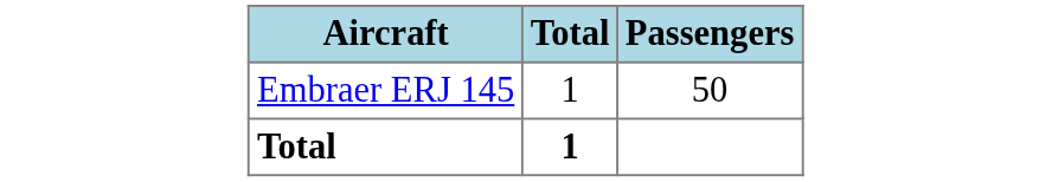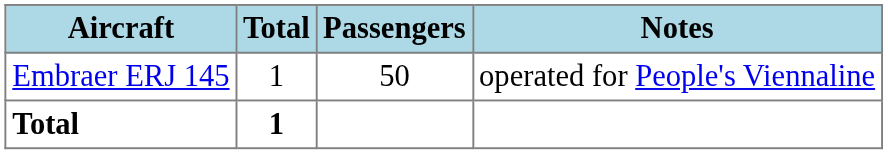 <table class="toccolours" border="1" cellpadding="3" style="margin:1em auto; border-collapse:collapse">
 <tr style="background:lightblue;">
 <th>Aircraft</th>
 <th>Total</th>
 <th>Passengers</th>
+<th>Notes</th>
 </tr>
 <tr>
 <td><a href='#'>Embraer ERJ 145</a></td>
 <td align=center>1</td>
 <td align=center>50</td>
+<td>operated for <a href='#'>People's Viennaline</a></td>
 </tr>
 <tr>
 <td><strong>Total</strong></td>
 <th>1</th>
 <td></td>
+<td></td>
 </tr>
 </table>
